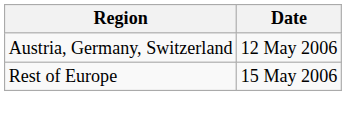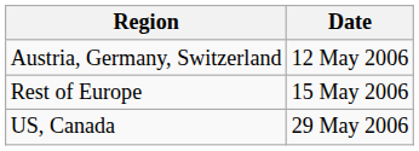 <table class="wikitable">
 <tr>
 <th>Region</th>
 <th>Date</th>
 </tr>
 <tr>
 <td>Austria, Germany, Switzerland</td>
 <td>12 May 2006</td>
 </tr>
 <tr>
 <td>Rest of Europe</td>
 <td>15 May 2006</td>
 </tr>
+<tr>
+<td>US, Canada</td>
+<td>29 May 2006</td>
+</tr>
 </table>
